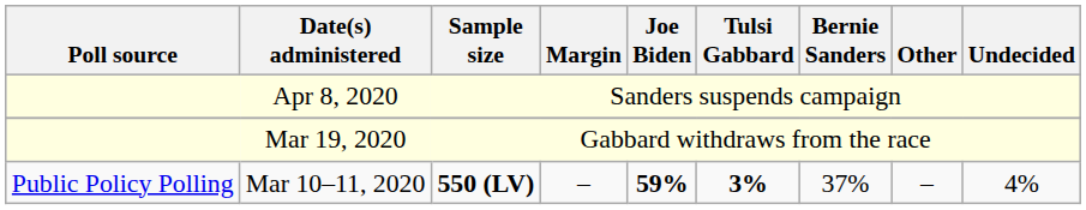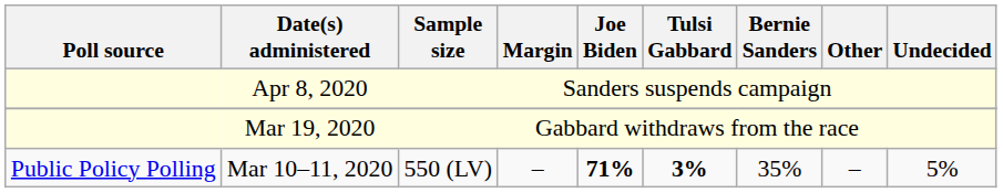 <table class="wikitable" style="font-size:90%;text-align:center;">
 <tr valign=bottom style="font-size:90%;">
 <th>Poll source</th>
 <th>Date(s)<br>administered</th>
 <th>Sample<br>size</th>
 <th>Margin<br></th>
 <th>Joe<br>Biden</th>
 <th>Tulsi<br>Gabbard</th>
 <th>Bernie<br>Sanders</th>
 <th>Other</th>
 <th>Undecided</th>
 </tr>
 <tr style="background:lightyellow;">
 <td style="border-right-style:hidden;"></td>
 <td style="border-right-style:hidden;">Apr 8, 2020</td>
 <td colspan="9">Sanders suspends campaign</td>
 </tr>
 <tr>
 </tr>
 <tr style="background:lightyellow;">
 <td style="border-right-style:hidden;"></td>
 <td style="border-right-style:hidden;">Mar 19, 2020</td>
 <td colspan="9">Gabbard withdraws from the race</td>
 </tr>
 <tr>
 <td style="text-align:left;"><a href='#'>Public Policy Polling</a></td>
 <td>Mar 10–11, 2020</td>
-<td><strong>550 (LV)</strong></td>
+<td>550 (LV)</td>
 <td>–</td>
-<td><strong>59%</strong></td>
+<td><strong>71%</strong></td>
 <td><strong>3%</strong></td>
-<td>37%</td>
+<td>35%</td>
 <td>–</td>
-<td>4%</td>
+<td>5%</td>
 </tr>
 </table>
